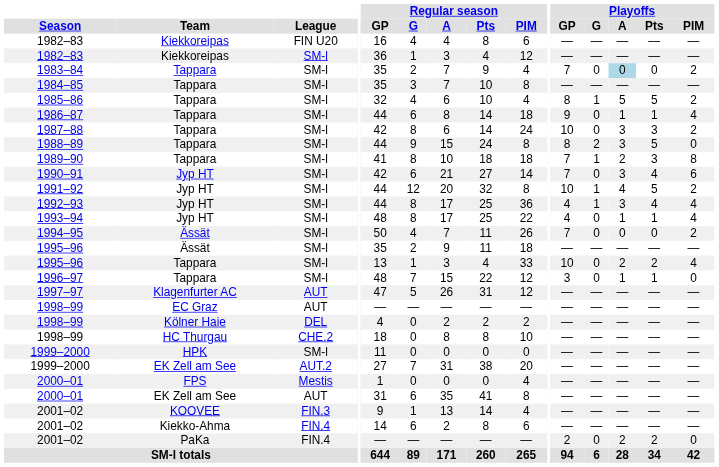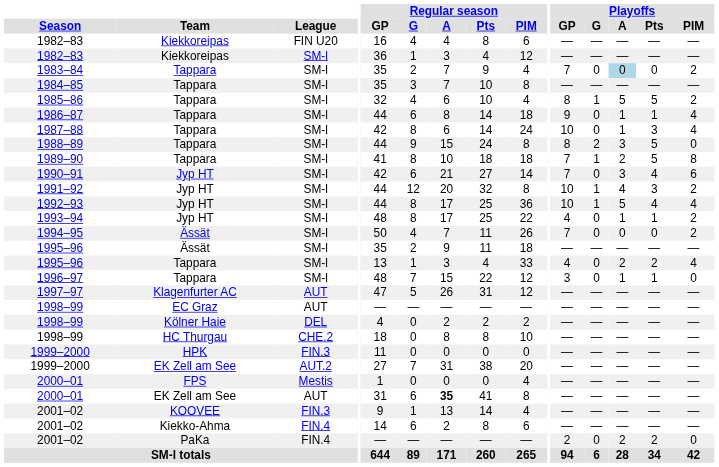 <table border="0" cellpadding="1" cellspacing="0" style="text-align:center; width:60em">
 <tr bgcolor="#e0e0e0">
 <th colspan="3" bgcolor="#ffffff"></th>
 <th rowspan="99" bgcolor="#ffffff"></th>
 <th colspan="5"><a href='#'>Regular season</a></th>
 <th rowspan="99" bgcolor="#ffffff"></th>
 <th colspan="5"><a href='#'>Playoffs</a></th>
 </tr>
 <tr bgcolor="#e0e0e0">
 <th><a href='#'>Season</a></th>
 <th>Team</th>
 <th>League</th>
 <th>GP</th>
 <th><a href='#'>G</a></th>
 <th><a href='#'>A</a></th>
 <th><a href='#'>Pts</a></th>
 <th><a href='#'>PIM</a></th>
 <th>GP</th>
 <th>G</th>
 <th>A</th>
 <th>Pts</th>
 <th>PIM</th>
 </tr>
 <tr>
 <td>1982–83</td>
 <td><a href='#'>Kiekkoreipas</a></td>
 <td>FIN U20</td>
 <td>16</td>
 <td>4</td>
 <td>4</td>
 <td>8</td>
 <td>6</td>
 <td>—</td>
 <td>—</td>
 <td>—</td>
 <td>—</td>
 <td>—</td>
 </tr>
 <tr bgcolor="#f0f0f0">
 <td><a href='#'>1982–83</a></td>
 <td>Kiekkoreipas</td>
 <td><a href='#'>SM-l</a></td>
 <td>36</td>
 <td>1</td>
 <td>3</td>
 <td>4</td>
 <td>12</td>
 <td>—</td>
 <td>—</td>
 <td>—</td>
 <td>—</td>
 <td>—</td>
 </tr>
 <tr>
 <td><a href='#'>1983–84</a></td>
 <td><a href='#'>Tappara</a></td>
 <td>SM-l</td>
 <td>35</td>
 <td>2</td>
 <td>7</td>
 <td>9</td>
 <td>4</td>
 <td>7</td>
 <td>0</td>
 <td style="background: lightblue;">0</td>
 <td>0</td>
 <td>2</td>
 </tr>
 <tr bgcolor="#f0f0f0">
 <td><a href='#'>1984–85</a></td>
 <td>Tappara</td>
 <td>SM-l</td>
 <td>35</td>
 <td>3</td>
 <td>7</td>
 <td>10</td>
 <td>8</td>
 <td>—</td>
 <td>—</td>
 <td>—</td>
 <td>—</td>
 <td>—</td>
 </tr>
 <tr>
 <td><a href='#'>1985–86</a></td>
 <td>Tappara</td>
 <td>SM-l</td>
 <td>32</td>
 <td>4</td>
 <td>6</td>
 <td>10</td>
 <td>4</td>
 <td>8</td>
 <td>1</td>
 <td>5</td>
 <td>5</td>
 <td>2</td>
 </tr>
 <tr bgcolor="#f0f0f0">
 <td><a href='#'>1986–87</a></td>
 <td>Tappara</td>
 <td>SM-l</td>
 <td>44</td>
 <td>6</td>
 <td>8</td>
 <td>14</td>
 <td>18</td>
 <td>9</td>
 <td>0</td>
 <td>1</td>
 <td>1</td>
 <td>4</td>
 </tr>
 <tr>
 <td><a href='#'>1987–88</a></td>
 <td>Tappara</td>
 <td>SM-l</td>
 <td>42</td>
 <td>8</td>
 <td>6</td>
 <td>14</td>
 <td>24</td>
 <td>10</td>
 <td>0</td>
+<td>1</td>
 <td>3</td>
-<td>3</td>
-<td>2</td>
+<td>4</td>
 </tr>
 <tr bgcolor="#f0f0f0">
 <td><a href='#'>1988–89</a></td>
 <td>Tappara</td>
 <td>SM-l</td>
 <td>44</td>
 <td>9</td>
 <td>15</td>
 <td>24</td>
 <td>8</td>
 <td>8</td>
 <td>2</td>
 <td>3</td>
 <td>5</td>
 <td>0</td>
 </tr>
 <tr>
 <td><a href='#'>1989–90</a></td>
 <td>Tappara</td>
 <td>SM-l</td>
 <td>41</td>
 <td>8</td>
 <td>10</td>
 <td>18</td>
 <td>18</td>
 <td>7</td>
 <td>1</td>
 <td>2</td>
-<td>3</td>
+<td>5</td>
 <td>8</td>
 </tr>
 <tr bgcolor="#f0f0f0">
 <td><a href='#'>1990–91</a></td>
 <td><a href='#'>Jyp HT</a></td>
 <td>SM-l</td>
 <td>42</td>
 <td>6</td>
 <td>21</td>
 <td>27</td>
 <td>14</td>
 <td>7</td>
 <td>0</td>
 <td>3</td>
 <td>4</td>
 <td>6</td>
 </tr>
 <tr>
 <td><a href='#'>1991–92</a></td>
 <td>Jyp HT</td>
 <td>SM-l</td>
 <td>44</td>
 <td>12</td>
 <td>20</td>
 <td>32</td>
 <td>8</td>
 <td>10</td>
 <td>1</td>
 <td>4</td>
-<td>5</td>
+<td>3</td>
 <td>2</td>
 </tr>
 <tr bgcolor="#f0f0f0">
 <td><a href='#'>1992–93</a></td>
 <td>Jyp HT</td>
 <td>SM-l</td>
 <td>44</td>
 <td>8</td>
 <td>17</td>
 <td>25</td>
 <td>36</td>
-<td>4</td>
+<td>10</td>
 <td>1</td>
-<td>3</td>
+<td>5</td>
 <td>4</td>
 <td>4</td>
 </tr>
 <tr>
 <td><a href='#'>1993–94</a></td>
 <td>Jyp HT</td>
 <td>SM-l</td>
 <td>48</td>
 <td>8</td>
 <td>17</td>
 <td>25</td>
 <td>22</td>
 <td>4</td>
 <td>0</td>
 <td>1</td>
 <td>1</td>
-<td>4</td>
+<td>2</td>
 </tr>
 <tr bgcolor="#f0f0f0">
 <td><a href='#'>1994–95</a></td>
 <td><a href='#'>Ässät</a></td>
 <td>SM-l</td>
 <td>50</td>
 <td>4</td>
 <td>7</td>
 <td>11</td>
 <td>26</td>
 <td>7</td>
 <td>0</td>
 <td>0</td>
 <td>0</td>
 <td>2</td>
 </tr>
 <tr>
 <td><a href='#'>1995–96</a></td>
 <td>Ässät</td>
 <td>SM-l</td>
 <td>35</td>
 <td>2</td>
 <td>9</td>
 <td>11</td>
 <td>18</td>
 <td>—</td>
 <td>—</td>
 <td>—</td>
 <td>—</td>
 <td>—</td>
 </tr>
 <tr bgcolor="#f0f0f0">
 <td><a href='#'>1995–96</a></td>
 <td>Tappara</td>
 <td>SM-l</td>
 <td>13</td>
 <td>1</td>
 <td>3</td>
 <td>4</td>
 <td>33</td>
-<td>10</td>
+<td>4</td>
 <td>0</td>
 <td>2</td>
 <td>2</td>
 <td>4</td>
 </tr>
 <tr>
 <td><a href='#'>1996–97</a></td>
 <td>Tappara</td>
 <td>SM-l</td>
 <td>48</td>
 <td>7</td>
 <td>15</td>
 <td>22</td>
 <td>12</td>
 <td>3</td>
 <td>0</td>
 <td>1</td>
 <td>1</td>
 <td>0</td>
 </tr>
 <tr bgcolor="#f0f0f0">
 <td><a href='#'>1997–97</a></td>
 <td><a href='#'>Klagenfurter AC</a></td>
 <td><a href='#'>AUT</a></td>
 <td>47</td>
 <td>5</td>
 <td>26</td>
 <td>31</td>
 <td>12</td>
 <td>—</td>
 <td>—</td>
 <td>—</td>
 <td>—</td>
 <td>—</td>
 </tr>
 <tr>
 <td><a href='#'>1998–99</a></td>
 <td><a href='#'>EC Graz</a></td>
 <td>AUT</td>
 <td>—</td>
 <td>—</td>
 <td>—</td>
 <td>—</td>
 <td>—</td>
 <td>—</td>
 <td>—</td>
 <td>—</td>
 <td>—</td>
 <td>—</td>
 </tr>
 <tr bgcolor="#f0f0f0">
 <td><a href='#'>1998–99</a></td>
 <td><a href='#'>Kölner Haie</a></td>
 <td><a href='#'>DEL</a></td>
 <td>4</td>
 <td>0</td>
 <td>2</td>
 <td>2</td>
 <td>2</td>
 <td>—</td>
 <td>—</td>
 <td>—</td>
 <td>—</td>
 <td>—</td>
 </tr>
 <tr>
 <td>1998–99</td>
 <td><a href='#'>HC Thurgau</a></td>
 <td><a href='#'>CHE.2</a></td>
 <td>18</td>
 <td>0</td>
 <td>8</td>
 <td>8</td>
 <td>10</td>
 <td>—</td>
 <td>—</td>
 <td>—</td>
 <td>—</td>
 <td>—</td>
 </tr>
 <tr bgcolor="#f0f0f0">
 <td><a href='#'>1999–2000</a></td>
 <td><a href='#'>HPK</a></td>
-<td>SM-l</td>
+<td><a href='#'>FIN.3</a></td>
 <td>11</td>
 <td>0</td>
 <td>0</td>
 <td>0</td>
 <td>0</td>
 <td>—</td>
 <td>—</td>
 <td>—</td>
 <td>—</td>
 <td>—</td>
 </tr>
 <tr>
 <td>1999–2000</td>
 <td><a href='#'>EK Zell am See</a></td>
 <td><a href='#'>AUT.2</a></td>
 <td>27</td>
 <td>7</td>
 <td>31</td>
 <td>38</td>
 <td>20</td>
 <td>—</td>
 <td>—</td>
 <td>—</td>
 <td>—</td>
 <td>—</td>
 </tr>
 <tr bgcolor="#f0f0f0">
 <td><a href='#'>2000–01</a></td>
 <td><a href='#'>FPS</a></td>
 <td><a href='#'>Mestis</a></td>
 <td>1</td>
 <td>0</td>
 <td>0</td>
 <td>0</td>
 <td>4</td>
 <td>—</td>
 <td>—</td>
 <td>—</td>
 <td>—</td>
 <td>—</td>
 </tr>
 <tr>
 <td><a href='#'>2000–01</a></td>
 <td>EK Zell am See</td>
 <td>AUT</td>
 <td>31</td>
 <td>6</td>
-<td>35</td>
+<td><strong>35</strong></td>
 <td>41</td>
 <td>8</td>
 <td>—</td>
 <td>—</td>
 <td>—</td>
 <td>—</td>
 <td>—</td>
 </tr>
 <tr bgcolor="#f0f0f0">
 <td>2001–02</td>
 <td><a href='#'>KOOVEE</a></td>
 <td><a href='#'>FIN.3</a></td>
 <td>9</td>
 <td>1</td>
 <td>13</td>
 <td>14</td>
 <td>4</td>
 <td>—</td>
 <td>—</td>
 <td>—</td>
 <td>—</td>
 <td>—</td>
 </tr>
 <tr>
 <td>2001–02</td>
 <td>Kiekko-Ahma</td>
 <td><a href='#'>FIN.4</a></td>
 <td>14</td>
 <td>6</td>
 <td>2</td>
 <td>8</td>
 <td>6</td>
 <td>—</td>
 <td>—</td>
 <td>—</td>
 <td>—</td>
 <td>—</td>
 </tr>
 <tr bgcolor="#f0f0f0">
 <td>2001–02</td>
 <td>PaKa</td>
 <td>FIN.4</td>
 <td>—</td>
 <td>—</td>
 <td>—</td>
 <td>—</td>
 <td>—</td>
 <td>2</td>
 <td>0</td>
 <td>2</td>
 <td>2</td>
 <td>0</td>
 </tr>
 <tr bgcolor="#e0e0e0">
 <th colspan="3">SM-l totals</th>
 <th>644</th>
 <th>89</th>
 <th>171</th>
 <th>260</th>
 <th>265</th>
 <th>94</th>
 <th>6</th>
 <th>28</th>
 <th>34</th>
 <th>42</th>
 </tr>
 </table>
